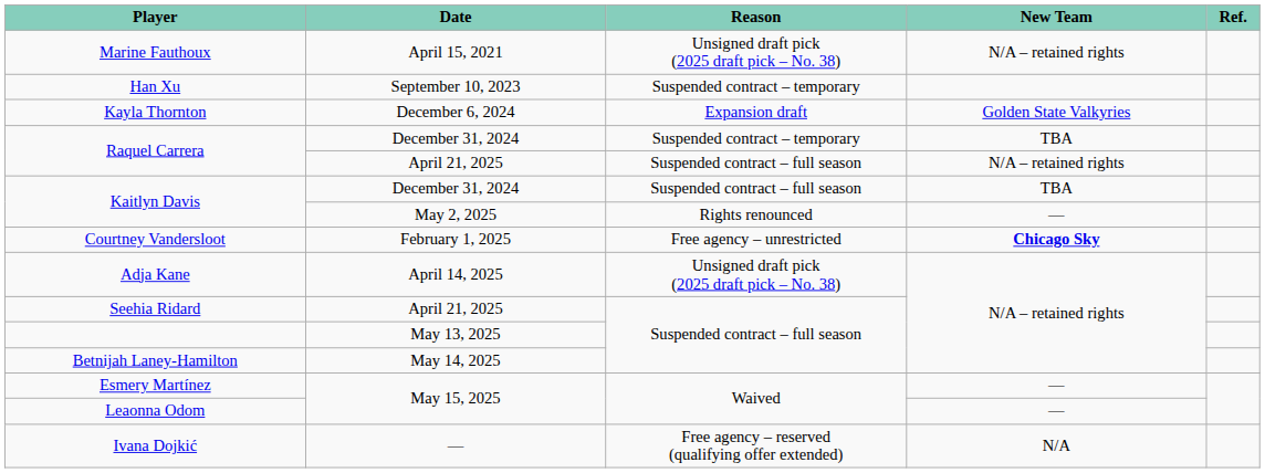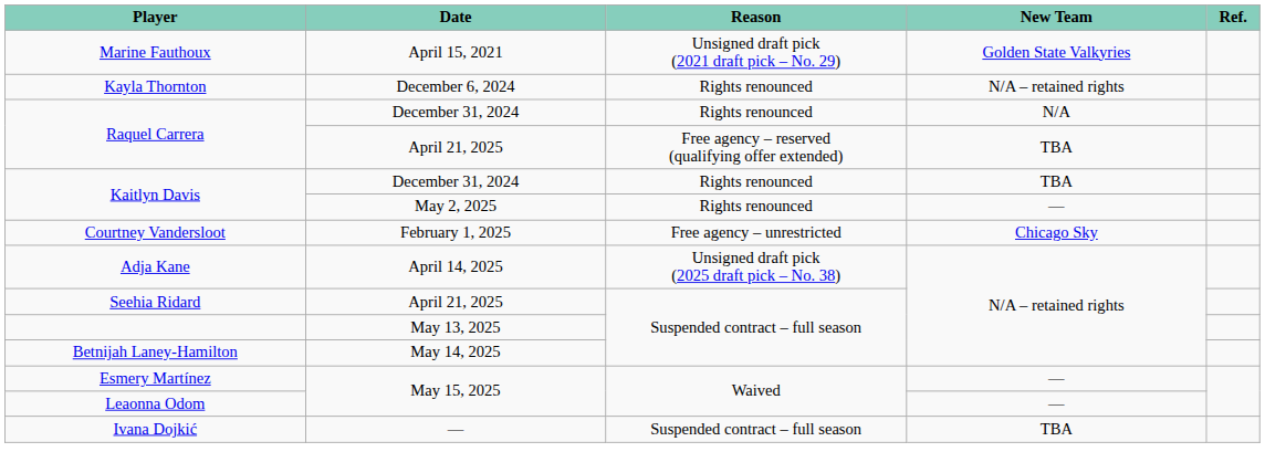 <table class="wikitable sortable sortable" style="text-align: center">
 <tr>
 <th style="background:#86CEBC" width="10%">Player</th>
 <th style="background:#86CEBC" width="10%">Date</th>
 <th style="background:#86CEBC" width="10%">Reason</th>
 <th style="background:#86CEBC" width="10%">New Team</th>
 <th style="background:#86CEBC" width="1%" class="unsortable">Ref.</th>
 </tr>
 <tr>
 <td><a href='#'>Marine Fauthoux</a></td>
 <td>April 15, 2021</td>
-<td>Unsigned draft pick<br>(<a href='#'>2025 draft pick – No. 38</a>)</td>
-<td>N/A – retained rights</td>
-<td></td>
-</tr>
-<tr>
-<td><a href='#'>Han Xu</a></td>
-<td>September 10, 2023</td>
-<td>Suspended contract – temporary</td>
-<td></td>
+<td>Unsigned draft pick<br>(<a href='#'>2021 draft pick – No. 29</a>)</td>
+<td><a href='#'>Golden State Valkyries</a></td>
 <td></td>
 </tr>
 <tr>
 <td><a href='#'>Kayla Thornton</a></td>
 <td>December 6, 2024</td>
-<td><a href='#'>Expansion draft</a></td>
-<td><a href='#'>Golden State Valkyries</a></td>
+<td>Rights renounced</td>
+<td>N/A – retained rights</td>
 <td></td>
 </tr>
 <tr>
 <td rowspan=2><a href='#'>Raquel Carrera</a></td>
 <td>December 31, 2024</td>
-<td>Suspended contract – temporary</td>
-<td>TBA</td>
+<td>Rights renounced</td>
+<td>N/A</td>
 <td></td>
 </tr>
 <tr>
 <td>April 21, 2025</td>
-<td>Suspended contract – full season</td>
-<td>N/A – retained rights</td>
+<td>Free agency – reserved<br>(qualifying offer extended)</td>
+<td>TBA</td>
 <td></td>
 </tr>
 <tr>
 <td rowspan=2><a href='#'>Kaitlyn Davis</a></td>
 <td>December 31, 2024</td>
-<td>Suspended contract – full season</td>
+<td>Rights renounced</td>
 <td>TBA</td>
 <td></td>
 </tr>
 <tr>
 <td>May 2, 2025</td>
 <td>Rights renounced</td>
 <td>—</td>
 <td></td>
 </tr>
 <tr>
 <td><a href='#'>Courtney Vandersloot</a></td>
 <td>February 1, 2025</td>
 <td>Free agency – unrestricted</td>
-<td><strong><a href='#'>Chicago Sky</a></strong></td>
+<td><a href='#'>Chicago Sky</a></td>
 <td></td>
 </tr>
 <tr>
 <td><a href='#'>Adja Kane</a></td>
 <td>April 14, 2025</td>
 <td>Unsigned draft pick<br>(<a href='#'>2025 draft pick – No. 38</a>)</td>
 <td rowspan=4>N/A – retained rights</td>
 <td></td>
 </tr>
 <tr>
 <td><a href='#'>Seehia Ridard</a></td>
 <td>April 21, 2025</td>
 <td rowspan=3>Suspended contract – full season</td>
 <td></td>
 </tr>
 <tr>
 <td></td>
 <td>May 13, 2025</td>
 <td></td>
 </tr>
 <tr>
 <td><a href='#'>Betnijah Laney-Hamilton</a></td>
 <td>May 14, 2025</td>
 <td></td>
 </tr>
 <tr>
 <td><a href='#'>Esmery Martínez</a></td>
 <td rowspan=2>May 15, 2025</td>
 <td rowspan=2>Waived</td>
 <td>—</td>
 <td rowspan=2></td>
 </tr>
 <tr>
 <td><a href='#'>Leaonna Odom</a></td>
 <td>—</td>
 </tr>
 <tr>
 <td><a href='#'>Ivana Dojkić</a></td>
 <td>—</td>
-<td>Free agency – reserved<br>(qualifying offer extended)</td>
-<td>N/A</td>
+<td>Suspended contract – full season</td>
+<td>TBA</td>
 <td></td>
 </tr>
 </table>
